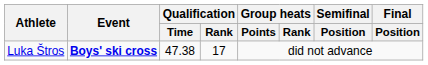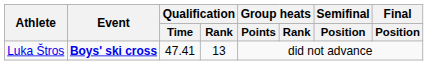 <table class="wikitable" style="font-size:90%">
 <tr>
 <th rowspan="2">Athlete</th>
 <th rowspan="2">Event</th>
 <th colspan=2>Qualification</th>
 <th colspan=2>Group heats</th>
 <th>Semifinal</th>
 <th>Final</th>
 </tr>
 <tr style="font-size:95%">
 <th>Time</th>
 <th>Rank</th>
 <th>Points</th>
 <th>Rank</th>
 <th>Position</th>
 <th>Position</th>
 </tr>
 <tr align=center>
 <td align=left><a href='#'>Luka Štros</a></td>
 <td align=left><strong><a href='#'>Boys' ski cross</a></strong></td>
-<td>47.38</td>
-<td>17</td>
+<td>47.41</td>
+<td>13</td>
 <td colspan=4>did not advance</td>
 </tr>
 </table>
